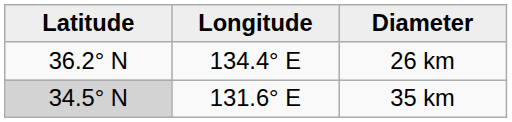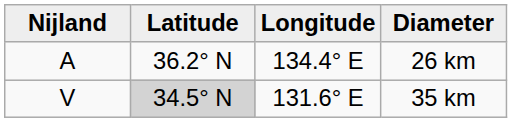 <table class="wikitable">
 <tr>
+<th width="25%" style="background:#eeeeee;">Nijland</th>
 <th width="25%" style="background:#eeeeee;">Latitude</th>
 <th width="25%" style="background:#eeeeee;">Longitude</th>
 <th width="25%" style="background:#eeeeee;">Diameter</th>
 </tr>
 <tr>
+<td align="center">A</td>
 <td align="center">36.2° N</td>
 <td align="center">134.4° E</td>
 <td align="center">26 km</td>
 </tr>
 <tr>
+<td align="center">V</td>
 <td align="center" style="background: lightgrey;">34.5° N</td>
 <td align="center">131.6° E</td>
 <td align="center">35 km</td>
 </tr>
 </table>
